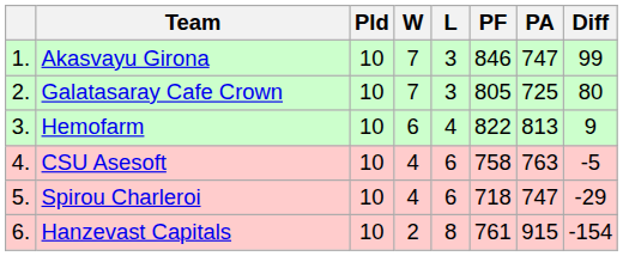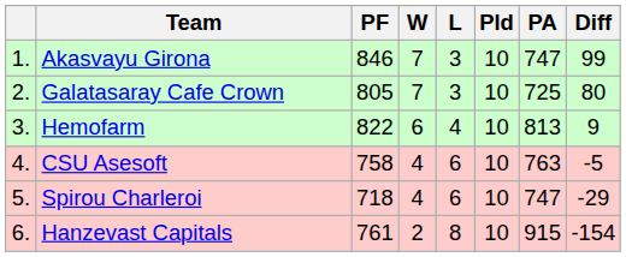 <table class=wikitable style="text-align:center">
 <tr>
 <th width=15></th>
 <th width=220>Team</th>
-<th width=20>Pld</th>
+<th width=20>PF</th>
 <th width=20>W</th>
 <th width=20>L</th>
-<th width=20>PF</th>
+<th width=20>Pld</th>
 <th width=20>PA</th>
 <th width=30>Diff</th>
 </tr>
 <tr style="background: #ccffcc;">
 <td>1.</td>
 <td align=left> <a href='#'>Akasvayu Girona</a></td>
-<td>10</td>
+<td>846</td>
 <td>7</td>
 <td>3</td>
-<td>846</td>
+<td>10</td>
 <td>747</td>
 <td>99</td>
 </tr>
 <tr style="background: #ccffcc;">
 <td>2.</td>
 <td align=left> <a href='#'>Galatasaray Cafe Crown</a></td>
-<td>10</td>
+<td>805</td>
 <td>7</td>
 <td>3</td>
-<td>805</td>
+<td>10</td>
 <td>725</td>
 <td>80</td>
 </tr>
 <tr style="background: #ccffcc;">
 <td>3.</td>
 <td align=left> <a href='#'>Hemofarm</a></td>
-<td>10</td>
+<td>822</td>
 <td>6</td>
 <td>4</td>
-<td>822</td>
+<td>10</td>
 <td>813</td>
 <td>9</td>
 </tr>
 <tr style = "background: #ffcccc;">
 <td>4.</td>
 <td align=left> <a href='#'>CSU Asesoft</a></td>
-<td>10</td>
+<td>758</td>
 <td>4</td>
 <td>6</td>
-<td>758</td>
+<td>10</td>
 <td>763</td>
 <td>-5</td>
 </tr>
 <tr style = "background: #ffcccc;">
 <td>5.</td>
 <td align=left> <a href='#'>Spirou Charleroi</a></td>
-<td>10</td>
+<td>718</td>
 <td>4</td>
 <td>6</td>
-<td>718</td>
+<td>10</td>
 <td>747</td>
 <td>-29</td>
 </tr>
 <tr style = "background: #ffcccc;">
 <td>6.</td>
 <td align=left> <a href='#'>Hanzevast Capitals</a></td>
-<td>10</td>
+<td>761</td>
 <td>2</td>
 <td>8</td>
-<td>761</td>
+<td>10</td>
 <td>915</td>
 <td>-154</td>
 </tr>
 </table>
